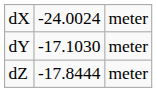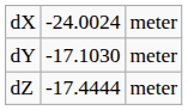 <table class="wikitable">
 <tr>
 <td>dX</td>
 <td>-24.0024</td>
 <td>meter</td>
 </tr>
 <tr>
 <td>dY</td>
 <td>-17.1030</td>
 <td>meter</td>
 </tr>
 <tr>
 <td>dZ</td>
-<td>-17.8444</td>
+<td>-17.4444</td>
 <td>meter</td>
 </tr>
 </table>
